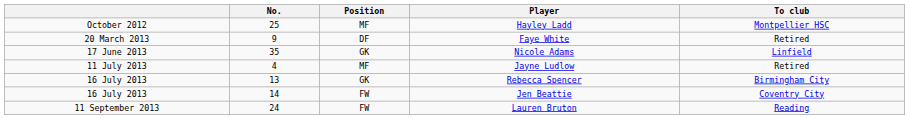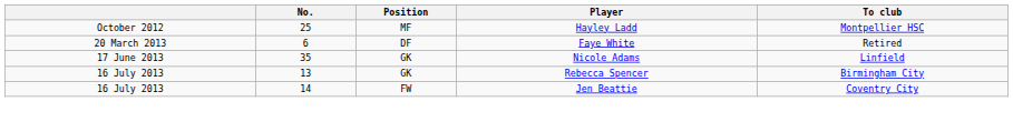 <table class="wikitable sortable" style="width:95%; text-align:center; font-size:85%; text-align:center;">
 <tr>
 <th width="25%"></th>
 <th width="10%">No.</th>
 <th width="10%">Position</th>
 <th>Player</th>
 <th width="25%">To club</th>
 </tr>
 <tr>
 <td>October 2012</td>
 <td>25</td>
 <td>MF</td>
 <td> <a href='#'>Hayley Ladd</a></td>
 <td> <a href='#'>Montpellier HSC</a></td>
 </tr>
 <tr>
 <td>20 March 2013</td>
-<td>9</td>
+<td>6</td>
 <td>DF</td>
 <td> <a href='#'>Faye White</a></td>
 <td>Retired</td>
 </tr>
 <tr>
 <td>17 June 2013</td>
 <td>35</td>
 <td>GK</td>
 <td> <a href='#'>Nicole Adams</a></td>
 <td> <a href='#'>Linfield</a></td>
-</tr>
-<tr>
-<td>11 July 2013</td>
-<td>4</td>
-<td>MF</td>
-<td> <a href='#'>Jayne Ludlow</a></td>
-<td>Retired</td>
 </tr>
 <tr>
 <td>16 July 2013</td>
 <td>13</td>
 <td>GK</td>
 <td><em></em> <a href='#'>Rebecca Spencer</a></td>
 <td><em></em> <a href='#'>Birmingham City</a></td>
 </tr>
 <tr>
 <td>16 July 2013</td>
 <td>14</td>
 <td>FW</td>
 <td> <a href='#'>Jen Beattie</a></td>
 <td><em></em> <a href='#'>Coventry City</a></td>
 </tr>
-<tr>
-<td>11 September 2013</td>
-<td>24</td>
-<td>FW</td>
-<td> <a href='#'>Lauren Bruton</a></td>
-<td> <a href='#'>Reading</a></td>
-</tr>
 </table>
